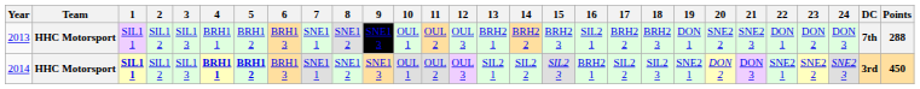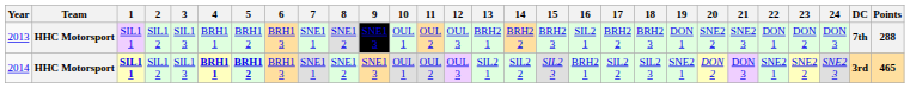 <table class="wikitable" style="text-align:center; font-size:85%">
 <tr>
 <th>Year</th>
 <th>Team</th>
 <th>1</th>
 <th>2</th>
 <th>3</th>
 <th>4</th>
 <th>5</th>
 <th>6</th>
 <th>7</th>
 <th>8</th>
 <th>9</th>
 <th>10</th>
 <th>11</th>
 <th>12</th>
 <th>13</th>
 <th>14</th>
 <th>15</th>
 <th>16</th>
 <th>17</th>
 <th>18</th>
 <th>19</th>
 <th>20</th>
 <th>21</th>
 <th>22</th>
 <th>23</th>
 <th>24</th>
 <th>DC</th>
 <th>Points</th>
 </tr>
 <tr>
 <td><a href='#'>2013</a></td>
 <th nowrap>HHC Motorsport</th>
 <td style="background:#EFCFFF;"><a href='#'>SIL1<br>1</a><br></td>
 <td style="background:#DFFFDF;"><a href='#'>SIL1<br>2</a><br></td>
 <td style="background:#DFFFDF;"><a href='#'>SIL1<br>3</a><br></td>
 <td style="background:#DFFFDF;"><a href='#'>BRH1<br>1</a><br></td>
 <td style="background:#DFFFDF;"><a href='#'>BRH1<br>2</a><br></td>
 <td style="background:#FFDF9F;"><a href='#'>BRH1<br>3</a><br></td>
 <td style="background:#DFFFDF;"><a href='#'>SNE1<br>1</a><br></td>
 <td style="background:#DFDFDF;"><a href='#'>SNE1<br>2</a><br></td>
 <td style="background:#000000;color:white"><a href='#'><span>SNE1<br>3</span></a><br></td>
 <td style="background:#DFFFDF;"><a href='#'>OUL<br>1</a><br></td>
 <td style="background:#FFDF9F;"><a href='#'>OUL<br>2</a><br></td>
 <td style="background:#DFFFDF;"><a href='#'>OUL<br>3</a><br></td>
 <td style="background:#DFFFDF;"><a href='#'>BRH2<br>1</a><br></td>
 <td style="background:#FFDF9F;"><a href='#'>BRH2<br>2</a><br></td>
 <td style="background:#DFFFDF;"><a href='#'>BRH2<br>3</a><br></td>
 <td style="background:#DFFFDF;"><a href='#'>SIL2<br>1</a><br></td>
 <td style="background:#DFFFDF;"><a href='#'>BRH2<br>2</a><br></td>
 <td style="background:#DFFFDF;"><a href='#'>BRH2<br>3</a><br></td>
 <td style="background:#DFFFDF;"><a href='#'>DON<br>1</a><br></td>
 <td style="background:#DFFFDF;"><a href='#'>SNE2<br>2</a><br></td>
 <td style="background:#DFFFDF;"><a href='#'>SNE2<br>3</a><br></td>
 <td style="background:#DFFFDF;"><a href='#'>DON<br>1</a><br></td>
 <td style="background:#DFFFDF;"><a href='#'>DON<br>2</a><br></td>
 <td style="background:#DFFFDF;"><a href='#'>DON<br>3</a><br></td>
 <th>7th</th>
 <th>288</th>
 </tr>
 <tr>
 <td><a href='#'>2014</a></td>
 <th nowrap>HHC Motorsport</th>
 <td style="background:#FFFFBF;"><strong><a href='#'>SIL1<br>1</a></strong><br></td>
 <td style="background:#DFFFDF;"><a href='#'>SIL1<br>2</a><br></td>
 <td style="background:#DFFFDF;"><a href='#'>SIL1<br>3</a><br></td>
 <td style="background:#FFFFBF;"><strong><a href='#'>BRH1<br>1</a></strong><br></td>
 <td style="background:#DFFFDF;"><strong><a href='#'>BRH1<br>2</a><br></strong></td>
 <td style="background:#FFDF9F;"><a href='#'>BRH1<br>3</a><br></td>
 <td style="background:#DFDFDF;"><a href='#'>SNE1<br>1</a><br></td>
 <td style="background:#DFFFDF;"><a href='#'>SNE1<br>2</a><br></td>
 <td style="background:#FFDF9F;"><a href='#'>SNE1<br>3</a><br></td>
 <td style="background:#DFDFDF;"><a href='#'>OUL<br>1</a><br></td>
 <td style="background:#DFDFDF;"><a href='#'>OUL<br>2</a><br></td>
 <td style="background:#EFCFFF;"><a href='#'>OUL<br>3</a><br></td>
 <td style="background:#DFFFDF;"><a href='#'>SIL2<br>1</a><br></td>
 <td style="background:#DFFFDF;"><a href='#'>SIL2<br>2</a><br></td>
 <td style="background:#DFDFDF;"><em><a href='#'>SIL2<br>3</a></em><br></td>
 <td style="background:#DFFFDF;"><a href='#'>BRH2<br>1</a><br></td>
 <td style="background:#DFFFDF;"><a href='#'>SIL2<br>2</a><br></td>
 <td style="background:#DFFFDF;"><a href='#'>SIL2<br>3</a><br></td>
 <td style="background:#DFFFDF;"><a href='#'>SNE2<br>1</a><br></td>
 <td style="background:#FFFFBF;"><em><a href='#'>DON<br>2</a></em><br></td>
 <td style="background:#EFCFFF;"><a href='#'>DON<br>3</a><br></td>
 <td style="background:#DFFFDF;"><a href='#'>SNE2<br>1</a><br></td>
 <td style="background:#FFFFBF;"><a href='#'>SNE2<br>2</a><br></td>
 <td style="background:#DFDFDF;"><em><a href='#'>SNE2<br>3</a></em><br></td>
 <th style="background:#FFDF9F;">3rd</th>
-<th style="background:#FFDF9F;">450</th>
+<th style="background:#FFDF9F;">465</th>
 </tr>
 </table>
